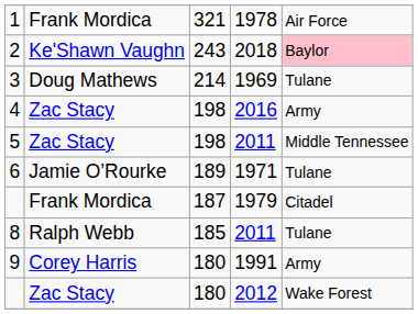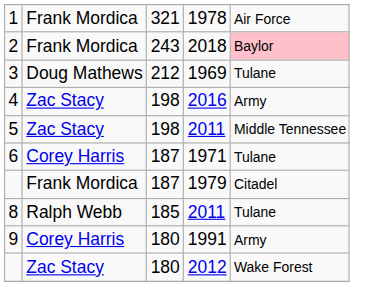 <table class="wikitable">
 <tr>
 </tr>
 <tr>
 <td>1</td>
 <td>Frank Mordica</td>
 <td>321</td>
 <td>1978</td>
 <td style="font-size:80%;">Air Force</td>
 </tr>
 <tr>
 <td>2</td>
-<td><a href='#'>Ke'Shawn Vaughn</a></td>
+<td>Frank Mordica</td>
 <td>243</td>
 <td>2018</td>
 <td style="background: pink; font-size:80%;">Baylor</td>
 </tr>
 <tr>
 <td>3</td>
 <td>Doug Mathews</td>
-<td>214</td>
+<td>212</td>
 <td>1969</td>
 <td style="font-size:80%;">Tulane</td>
 </tr>
 <tr>
 <td>4</td>
 <td><a href='#'>Zac Stacy</a></td>
 <td>198</td>
 <td><a href='#'>2016</a></td>
 <td style="font-size:80%;">Army</td>
 </tr>
 <tr>
 <td>5</td>
 <td><a href='#'>Zac Stacy</a></td>
 <td>198</td>
 <td><a href='#'>2011</a></td>
 <td style="font-size:80%;">Middle Tennessee</td>
 </tr>
 <tr>
 <td>6</td>
-<td>Jamie O’Rourke</td>
-<td>189</td>
+<td><a href='#'>Corey Harris</a></td>
+<td>187</td>
 <td>1971</td>
 <td style="font-size:80%;">Tulane</td>
 </tr>
 <tr>
 <td></td>
 <td>Frank Mordica</td>
 <td>187</td>
 <td>1979</td>
 <td style="font-size:80%;">Citadel</td>
 </tr>
 <tr>
 <td>8</td>
 <td>Ralph Webb</td>
 <td>185</td>
 <td><a href='#'>2011</a></td>
 <td style="font-size:80%;">Tulane</td>
 </tr>
 <tr>
 <td>9</td>
 <td><a href='#'>Corey Harris</a></td>
 <td>180</td>
 <td>1991</td>
 <td style="font-size:80%;">Army</td>
 </tr>
 <tr>
 <td></td>
 <td><a href='#'>Zac Stacy</a></td>
 <td>180</td>
 <td><a href='#'>2012</a></td>
 <td style="font-size:80%;">Wake Forest</td>
 </tr>
 <tr>
 </tr>
 </table>
